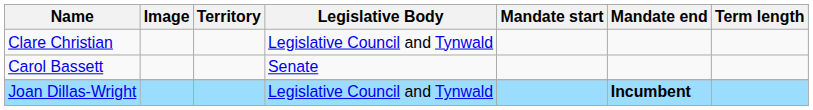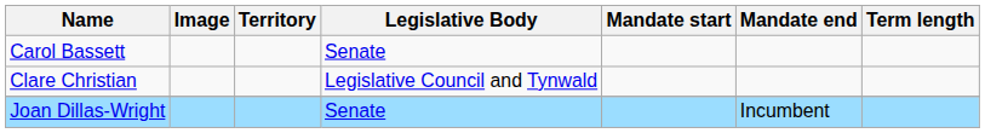 <table class="wikitable sortable">
 <tr>
 <th>Name</th>
 <th class=unsortable>Image</th>
 <th>Territory</th>
 <th>Legislative Body</th>
 <th>Mandate start</th>
 <th>Mandate end</th>
 <th>Term length</th>
 </tr>
 <tr>
-<td><a href='#'>Clare Christian</a></td>
+<td><a href='#'>Carol Bassett</a></td>
 <td></td>
 <td></td>
-<td><a href='#'>Legislative Council</a> and <a href='#'>Tynwald</a></td>
+<td><a href='#'>Senate</a></td>
 <td></td>
 <td></td>
 <td></td>
 </tr>
 <tr>
-<td><a href='#'>Carol Bassett</a></td>
+<td><a href='#'>Clare Christian</a></td>
 <td></td>
 <td></td>
-<td><a href='#'>Senate</a></td>
+<td><a href='#'>Legislative Council</a> and <a href='#'>Tynwald</a></td>
 <td></td>
 <td></td>
 <td></td>
 </tr>
 <tr>
 </tr>
 <tr style= "background-color: #9BDDFF">
 <td><a href='#'>Joan Dillas-Wright</a></td>
 <td></td>
 <td></td>
-<td><a href='#'>Legislative Council</a> and <a href='#'>Tynwald</a></td>
+<td><a href='#'>Senate</a></td>
 <td></td>
-<td><strong>Incumbent</strong></td>
+<td>Incumbent</td>
 <td></td>
 </tr>
 </table>
